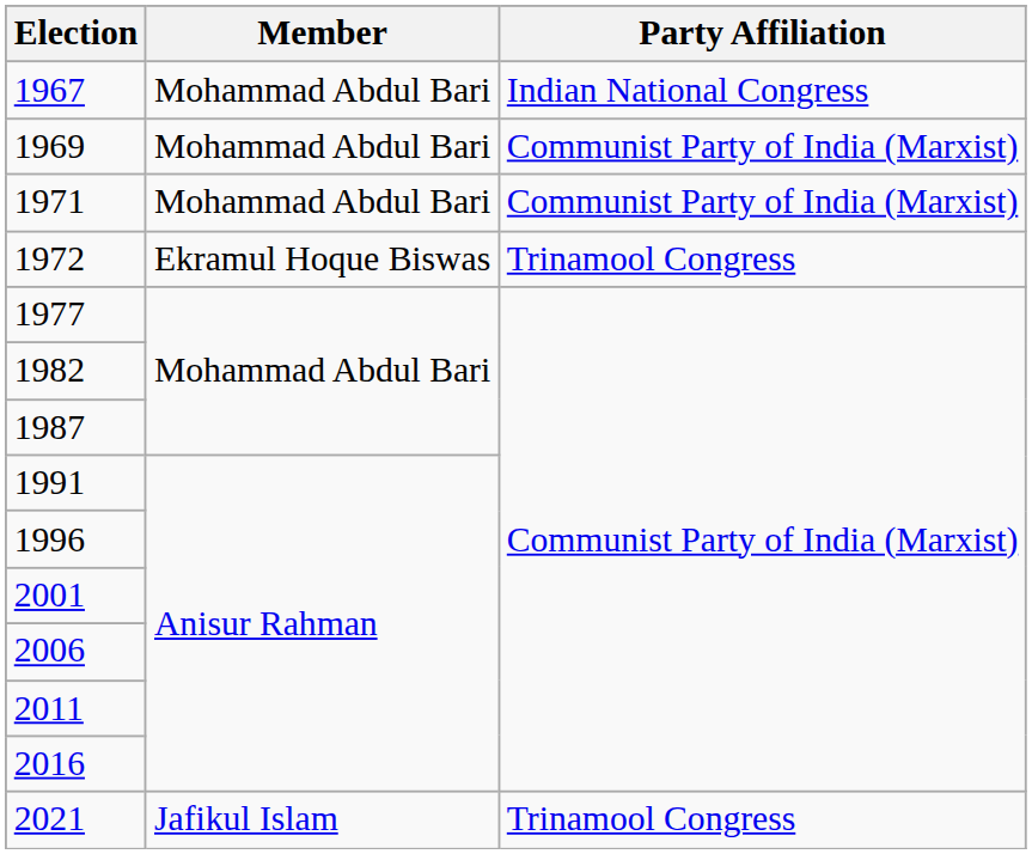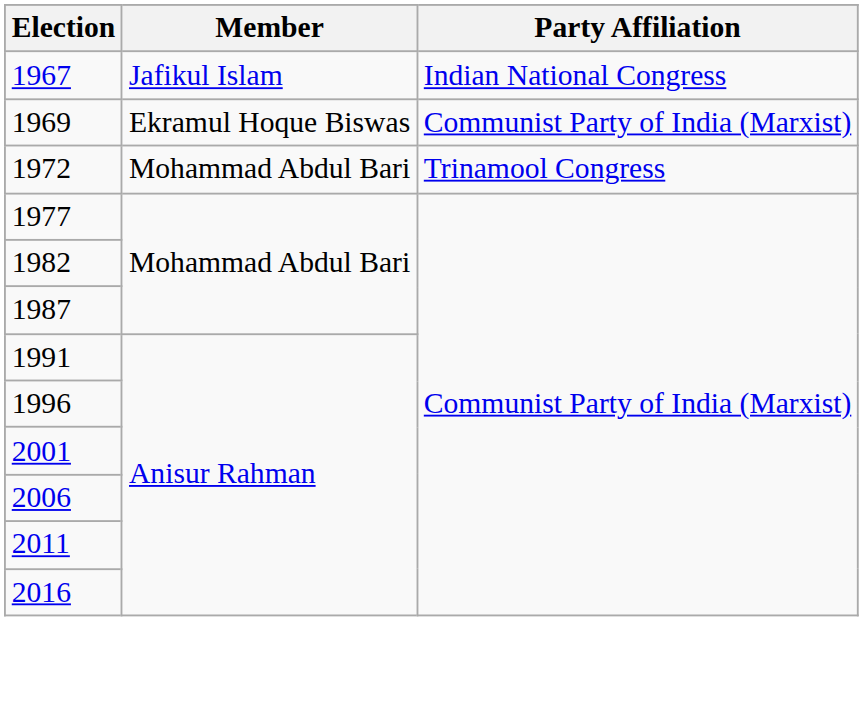 <table class="wikitable sortable"ìÍĦĤĠčw>
 <tr>
 <th>Election</th>
 <th>Member</th>
 <th>Party Affiliation</th>
 </tr>
 <tr>
 <td><a href='#'>1967</a></td>
-<td>Mohammad Abdul Bari</td>
+<td><a href='#'>Jafikul Islam</a></td>
 <td><a href='#'>Indian National Congress</a></td>
 </tr>
 <tr>
 <td>1969</td>
-<td>Mohammad Abdul Bari</td>
-<td><a href='#'>Communist Party of India (Marxist)</a></td>
-</tr>
-<tr>
-<td>1971</td>
-<td>Mohammad Abdul Bari</td>
+<td>Ekramul Hoque Biswas</td>
 <td><a href='#'>Communist Party of India (Marxist)</a></td>
 </tr>
 <tr>
 <td>1972</td>
-<td>Ekramul Hoque Biswas</td>
+<td>Mohammad Abdul Bari</td>
 <td><a href='#'>Trinamool Congress</a></td>
 </tr>
 <tr>
 <td>1977</td>
 <td rowspan=3>Mohammad Abdul Bari</td>
 <td rowspan=9><a href='#'>Communist Party of India (Marxist)</a></td>
 </tr>
 <tr>
 <td>1982</td>
 </tr>
 <tr>
 <td>1987</td>
 </tr>
 <tr>
 <td>1991</td>
 <td rowspan=6><a href='#'>Anisur Rahman</a></td>
 </tr>
 <tr>
 <td>1996</td>
 </tr>
 <tr>
 <td><a href='#'>2001</a></td>
 </tr>
 <tr>
 <td><a href='#'>2006</a></td>
 </tr>
 <tr>
 <td><a href='#'>2011</a></td>
 </tr>
 <tr>
 <td><a href='#'>2016</a></td>
 </tr>
-<tr>
-<td><a href='#'>2021</a></td>
-<td><a href='#'>Jafikul Islam</a></td>
-<td><a href='#'>Trinamool Congress</a></td>
-</tr>
 </table>
